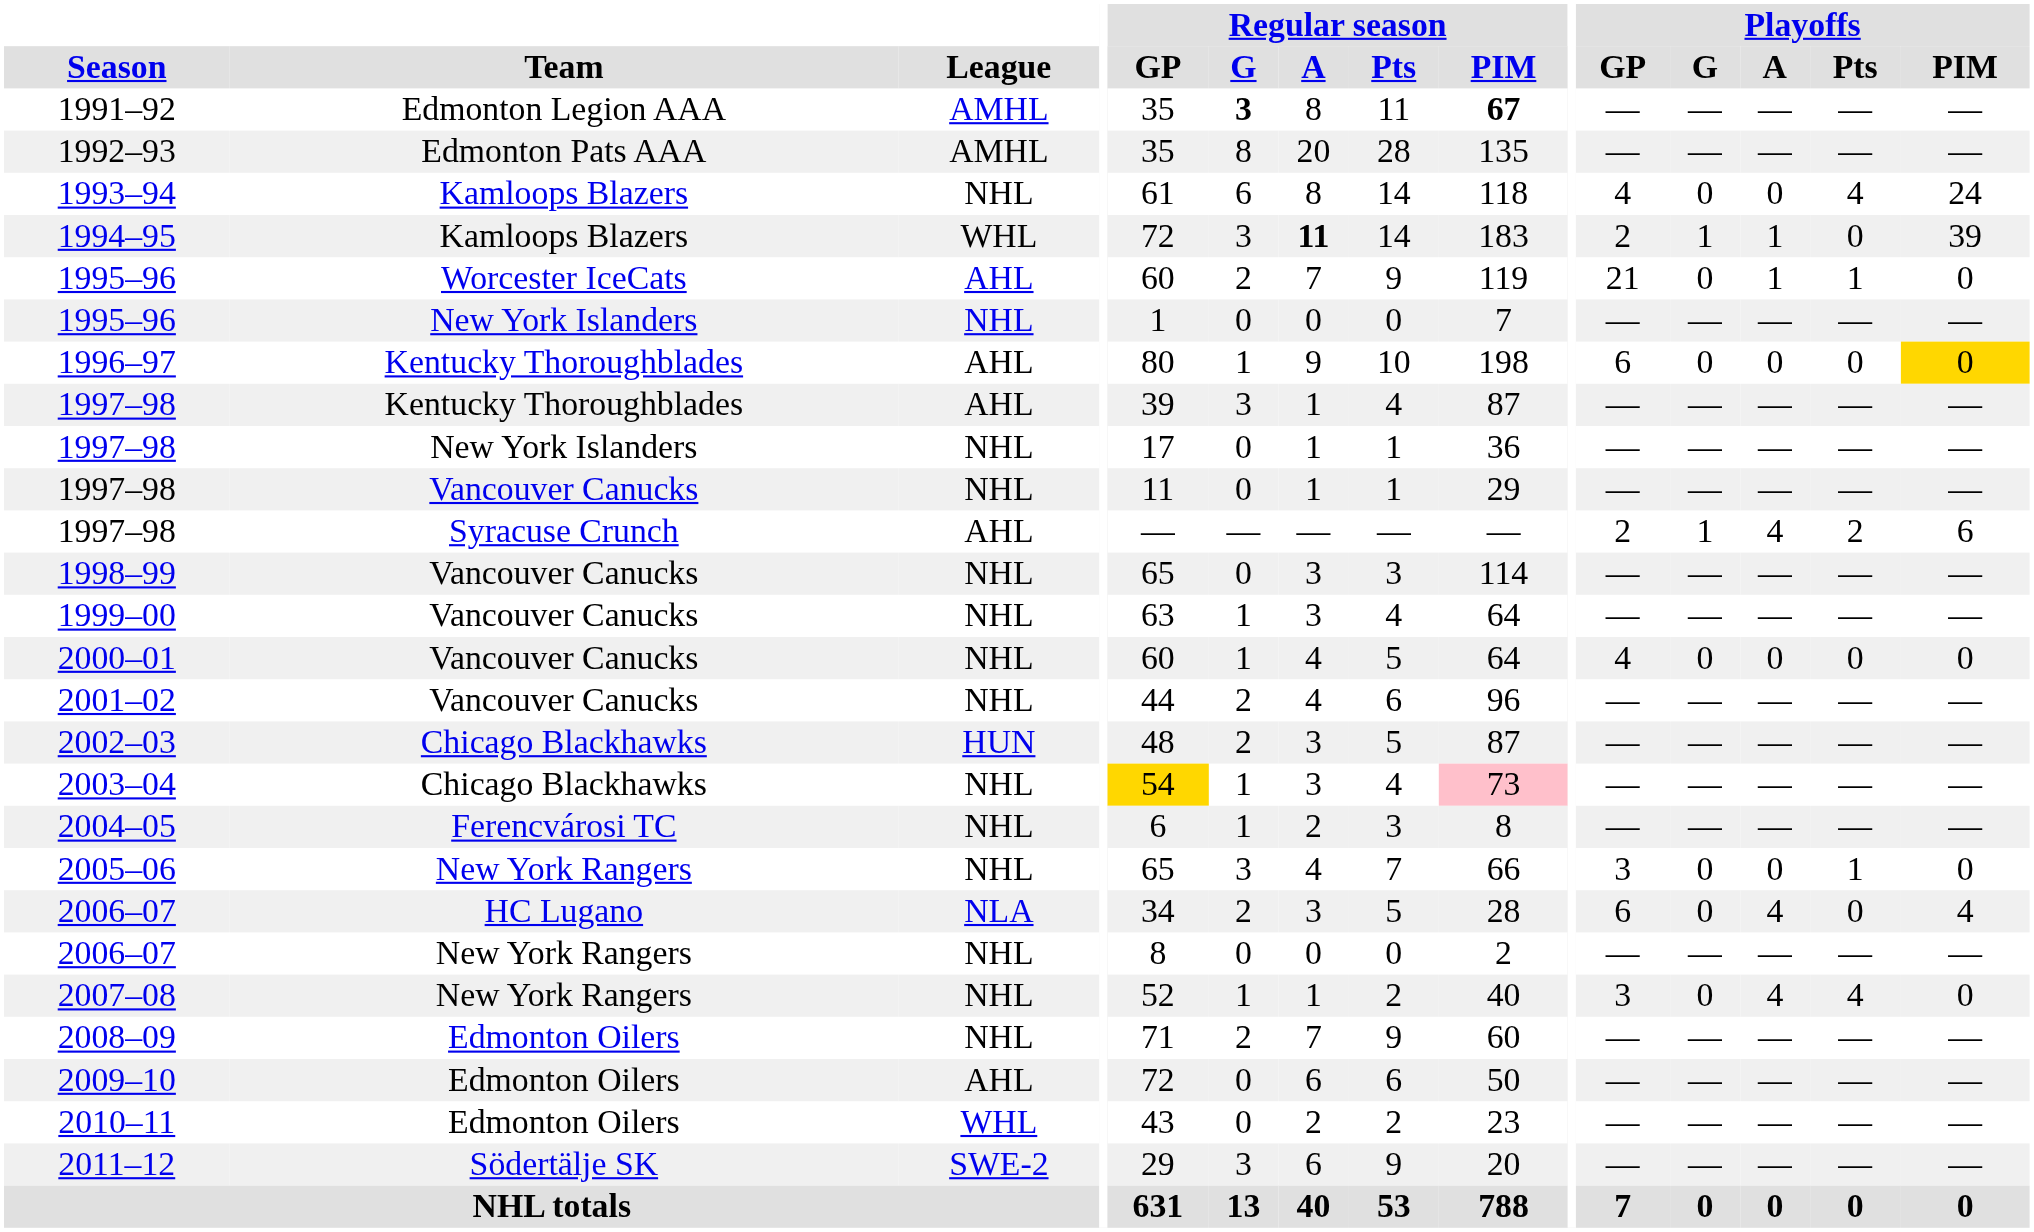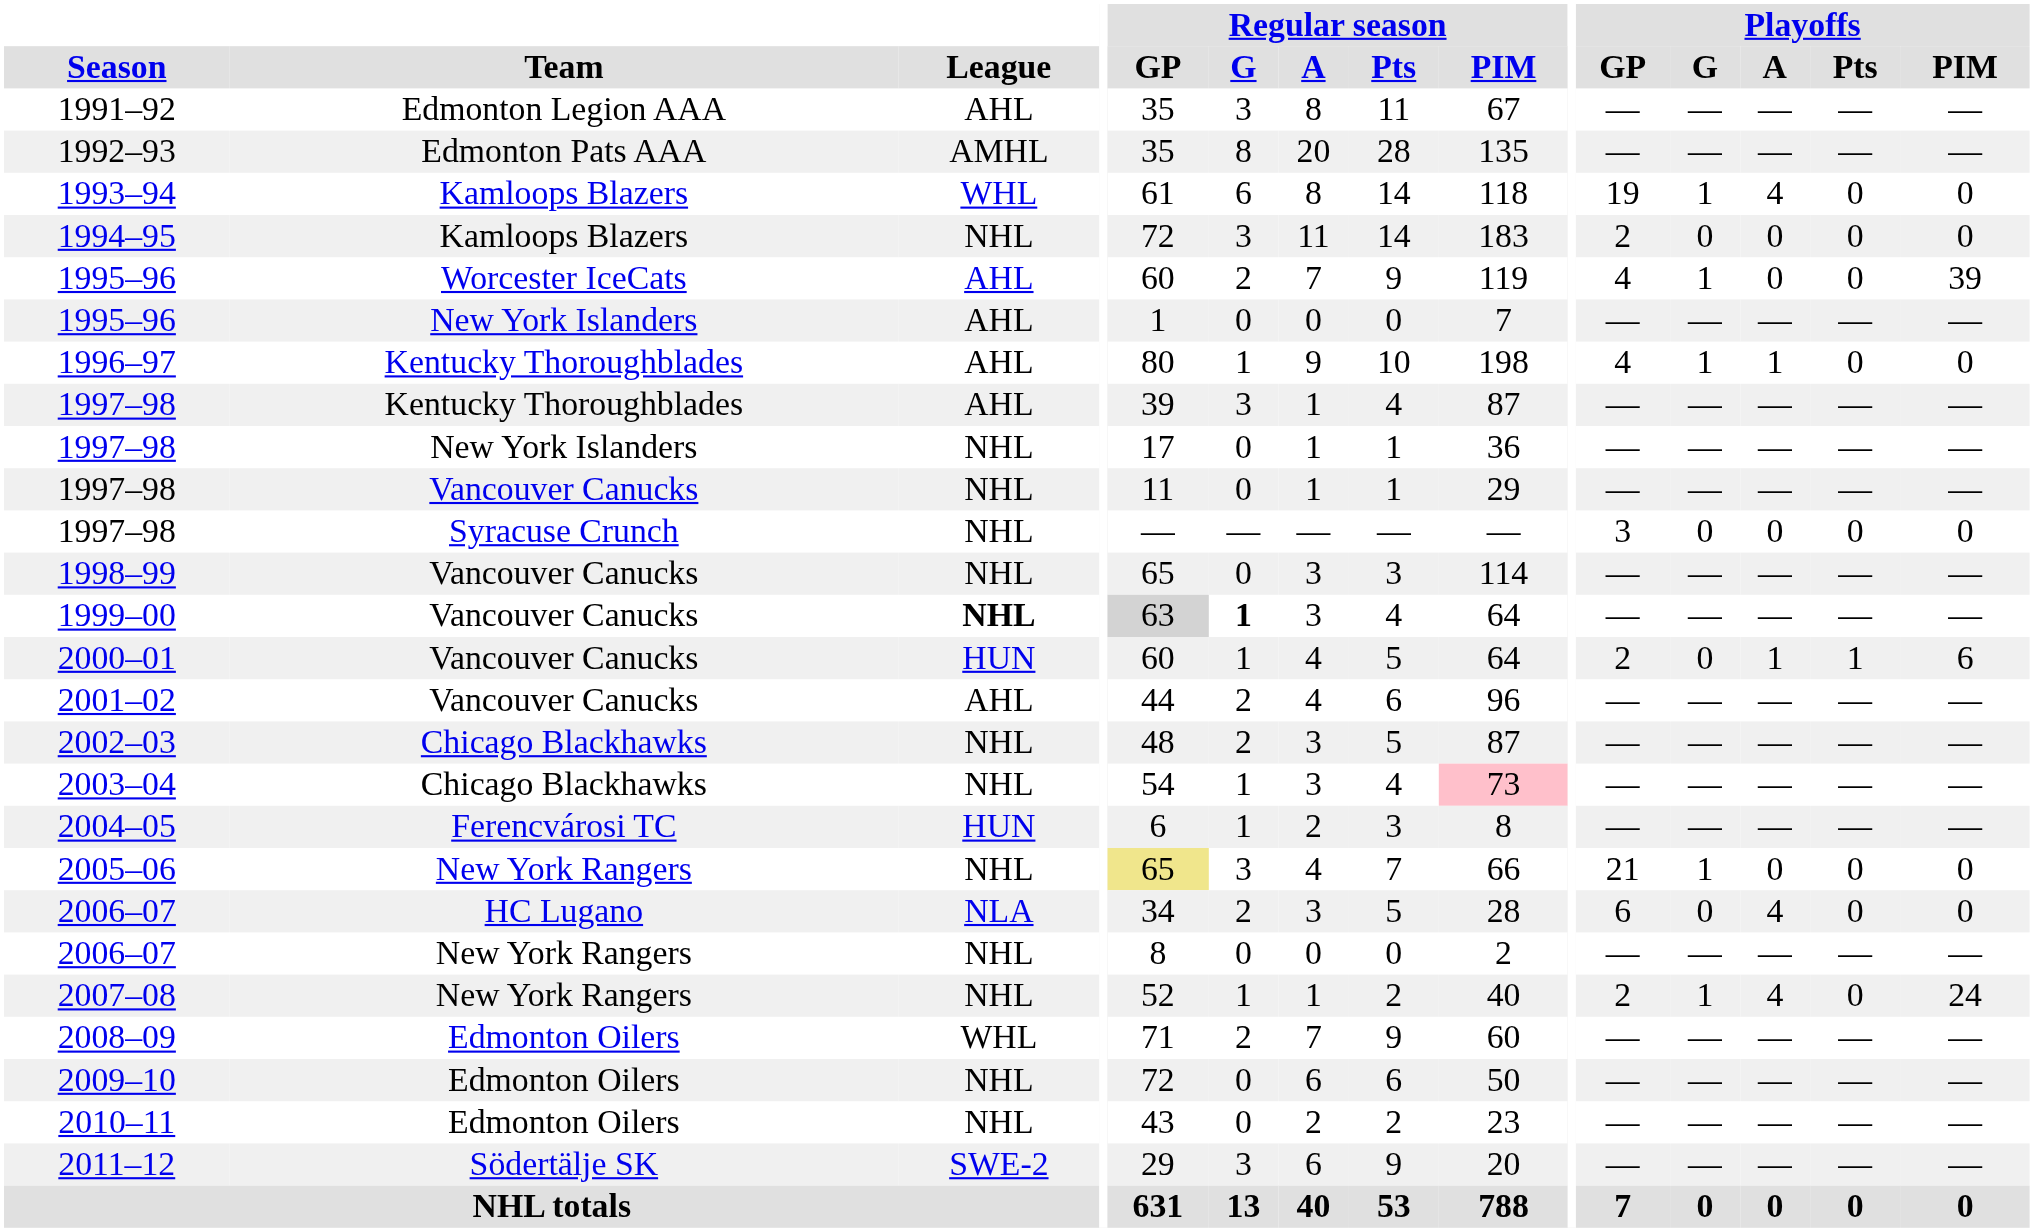 <table border="0" cellpadding="1" cellspacing="0" style="text-align:center; width:60em">
 <tr bgcolor="#e0e0e0">
 <th colspan="3" bgcolor="#ffffff"></th>
 <th rowspan="100" bgcolor="#ffffff"></th>
 <th colspan="5"><a href='#'>Regular season</a></th>
 <th rowspan="100" bgcolor="#ffffff"></th>
 <th colspan="5"><a href='#'>Playoffs</a></th>
 </tr>
 <tr bgcolor="#e0e0e0">
 <th><a href='#'>Season</a></th>
 <th>Team</th>
 <th>League</th>
 <th>GP</th>
 <th><a href='#'>G</a></th>
 <th><a href='#'>A</a></th>
 <th><a href='#'>Pts</a></th>
 <th><a href='#'>PIM</a></th>
 <th>GP</th>
 <th>G</th>
 <th>A</th>
 <th>Pts</th>
 <th>PIM</th>
 </tr>
 <tr>
 <td>1991–92</td>
 <td>Edmonton Legion AAA</td>
-<td><a href='#'>AMHL</a></td>
+<td>AHL</td>
 <td>35</td>
-<td><strong>3</strong></td>
+<td>3</td>
 <td>8</td>
 <td>11</td>
-<td><strong>67</strong></td>
+<td>67</td>
 <td>—</td>
 <td>—</td>
 <td>—</td>
 <td>—</td>
 <td>—</td>
 </tr>
 <tr bgcolor="#f0f0f0">
 <td>1992–93</td>
 <td>Edmonton Pats AAA</td>
 <td>AMHL</td>
 <td>35</td>
 <td>8</td>
 <td>20</td>
 <td>28</td>
 <td>135</td>
 <td>—</td>
 <td>—</td>
 <td>—</td>
 <td>—</td>
 <td>—</td>
 </tr>
 <tr>
 <td><a href='#'>1993–94</a></td>
 <td><a href='#'>Kamloops Blazers</a></td>
-<td>NHL</td>
+<td><a href='#'>WHL</a></td>
 <td>61</td>
 <td>6</td>
 <td>8</td>
 <td>14</td>
 <td>118</td>
+<td>19</td>
+<td>1</td>
 <td>4</td>
 <td>0</td>
 <td>0</td>
-<td>4</td>
-<td>24</td>
 </tr>
 <tr bgcolor="#f0f0f0">
 <td><a href='#'>1994–95</a></td>
 <td>Kamloops Blazers</td>
-<td>WHL</td>
+<td>NHL</td>
 <td>72</td>
 <td>3</td>
-<td><strong>11</strong></td>
+<td>11</td>
 <td>14</td>
 <td>183</td>
 <td>2</td>
-<td>1</td>
-<td>1</td>
 <td>0</td>
-<td>39</td>
+<td>0</td>
+<td>0</td>
+<td>0</td>
 </tr>
 <tr>
 <td><a href='#'>1995–96</a></td>
 <td><a href='#'>Worcester IceCats</a></td>
 <td><a href='#'>AHL</a></td>
 <td>60</td>
 <td>2</td>
 <td>7</td>
 <td>9</td>
 <td>119</td>
-<td>21</td>
-<td>0</td>
-<td>1</td>
+<td>4</td>
 <td>1</td>
 <td>0</td>
+<td>0</td>
+<td>39</td>
 </tr>
 <tr bgcolor="#f0f0f0">
 <td><a href='#'>1995–96</a></td>
 <td><a href='#'>New York Islanders</a></td>
-<td><a href='#'>NHL</a></td>
+<td>AHL</td>
 <td>1</td>
 <td>0</td>
 <td>0</td>
 <td>0</td>
 <td>7</td>
 <td>—</td>
 <td>—</td>
 <td>—</td>
 <td>—</td>
 <td>—</td>
 </tr>
 <tr>
 <td><a href='#'>1996–97</a></td>
 <td><a href='#'>Kentucky Thoroughblades</a></td>
 <td>AHL</td>
 <td>80</td>
 <td>1</td>
 <td>9</td>
 <td>10</td>
 <td>198</td>
-<td>6</td>
+<td>4</td>
+<td>1</td>
+<td>1</td>
 <td>0</td>
 <td>0</td>
-<td>0</td>
-<td style="background: gold;">0</td>
 </tr>
 <tr bgcolor="#f0f0f0">
 <td><a href='#'>1997–98</a></td>
 <td>Kentucky Thoroughblades</td>
 <td>AHL</td>
 <td>39</td>
 <td>3</td>
 <td>1</td>
 <td>4</td>
 <td>87</td>
 <td>—</td>
 <td>—</td>
 <td>—</td>
 <td>—</td>
 <td>—</td>
 </tr>
 <tr>
 <td><a href='#'>1997–98</a></td>
 <td>New York Islanders</td>
 <td>NHL</td>
 <td>17</td>
 <td>0</td>
 <td>1</td>
 <td>1</td>
 <td>36</td>
 <td>—</td>
 <td>—</td>
 <td>—</td>
 <td>—</td>
 <td>—</td>
 </tr>
 <tr bgcolor="#f0f0f0">
 <td>1997–98</td>
 <td><a href='#'>Vancouver Canucks</a></td>
 <td>NHL</td>
 <td>11</td>
 <td>0</td>
 <td>1</td>
 <td>1</td>
 <td>29</td>
 <td>—</td>
 <td>—</td>
 <td>—</td>
 <td>—</td>
 <td>—</td>
 </tr>
 <tr>
 <td>1997–98</td>
 <td><a href='#'>Syracuse Crunch</a></td>
-<td>AHL</td>
+<td>NHL</td>
 <td>—</td>
 <td>—</td>
 <td>—</td>
 <td>—</td>
 <td>—</td>
-<td>2</td>
-<td>1</td>
-<td>4</td>
-<td>2</td>
-<td>6</td>
+<td>3</td>
+<td>0</td>
+<td>0</td>
+<td>0</td>
+<td>0</td>
 </tr>
 <tr bgcolor="#f0f0f0">
 <td><a href='#'>1998–99</a></td>
 <td>Vancouver Canucks</td>
 <td>NHL</td>
 <td>65</td>
 <td>0</td>
 <td>3</td>
 <td>3</td>
 <td>114</td>
 <td>—</td>
 <td>—</td>
 <td>—</td>
 <td>—</td>
 <td>—</td>
 </tr>
 <tr>
 <td><a href='#'>1999–00</a></td>
 <td>Vancouver Canucks</td>
-<td>NHL</td>
-<td>63</td>
-<td>1</td>
+<td><strong>NHL</strong></td>
+<td style="background: lightgrey;">63</td>
+<td><strong>1</strong></td>
 <td>3</td>
 <td>4</td>
 <td>64</td>
 <td>—</td>
 <td>—</td>
 <td>—</td>
 <td>—</td>
 <td>—</td>
 </tr>
 <tr bgcolor="#f0f0f0">
 <td><a href='#'>2000–01</a></td>
 <td>Vancouver Canucks</td>
-<td>NHL</td>
+<td><a href='#'>HUN</a></td>
 <td>60</td>
 <td>1</td>
 <td>4</td>
 <td>5</td>
 <td>64</td>
-<td>4</td>
+<td>2</td>
 <td>0</td>
-<td>0</td>
-<td>0</td>
-<td>0</td>
+<td>1</td>
+<td>1</td>
+<td>6</td>
 </tr>
 <tr>
 <td><a href='#'>2001–02</a></td>
 <td>Vancouver Canucks</td>
-<td>NHL</td>
+<td>AHL</td>
 <td>44</td>
 <td>2</td>
 <td>4</td>
 <td>6</td>
 <td>96</td>
 <td>—</td>
 <td>—</td>
 <td>—</td>
 <td>—</td>
 <td>—</td>
 </tr>
 <tr bgcolor="#f0f0f0">
 <td><a href='#'>2002–03</a></td>
 <td><a href='#'>Chicago Blackhawks</a></td>
-<td><a href='#'>HUN</a></td>
+<td>NHL</td>
 <td>48</td>
 <td>2</td>
 <td>3</td>
 <td>5</td>
 <td>87</td>
 <td>—</td>
 <td>—</td>
 <td>—</td>
 <td>—</td>
 <td>—</td>
 </tr>
 <tr>
 <td><a href='#'>2003–04</a></td>
 <td>Chicago Blackhawks</td>
 <td>NHL</td>
-<td style="background: gold;">54</td>
+<td>54</td>
 <td>1</td>
 <td>3</td>
 <td>4</td>
 <td style="background: pink;">73</td>
 <td>—</td>
 <td>—</td>
 <td>—</td>
 <td>—</td>
 <td>—</td>
 </tr>
 <tr bgcolor="#f0f0f0">
 <td><a href='#'>2004–05</a></td>
 <td><a href='#'>Ferencvárosi TC</a></td>
-<td>NHL</td>
+<td><a href='#'>HUN</a></td>
 <td>6</td>
 <td>1</td>
 <td>2</td>
 <td>3</td>
 <td>8</td>
 <td>—</td>
 <td>—</td>
 <td>—</td>
 <td>—</td>
 <td>—</td>
 </tr>
 <tr>
 <td><a href='#'>2005–06</a></td>
 <td><a href='#'>New York Rangers</a></td>
 <td>NHL</td>
-<td>65</td>
+<td style="background: khaki;">65</td>
 <td>3</td>
 <td>4</td>
 <td>7</td>
 <td>66</td>
-<td>3</td>
+<td>21</td>
+<td>1</td>
 <td>0</td>
 <td>0</td>
-<td>1</td>
 <td>0</td>
 </tr>
 <tr bgcolor="#f0f0f0">
 <td><a href='#'>2006–07</a></td>
 <td><a href='#'>HC Lugano</a></td>
 <td><a href='#'>NLA</a></td>
 <td>34</td>
 <td>2</td>
 <td>3</td>
 <td>5</td>
 <td>28</td>
 <td>6</td>
 <td>0</td>
 <td>4</td>
 <td>0</td>
-<td>4</td>
+<td>0</td>
 </tr>
 <tr>
 <td><a href='#'>2006–07</a></td>
 <td>New York Rangers</td>
 <td>NHL</td>
 <td>8</td>
 <td>0</td>
 <td>0</td>
 <td>0</td>
 <td>2</td>
 <td>—</td>
 <td>—</td>
 <td>—</td>
 <td>—</td>
 <td>—</td>
 </tr>
 <tr bgcolor="#f0f0f0">
 <td><a href='#'>2007–08</a></td>
 <td>New York Rangers</td>
 <td>NHL</td>
 <td>52</td>
 <td>1</td>
 <td>1</td>
 <td>2</td>
 <td>40</td>
-<td>3</td>
-<td>0</td>
-<td>4</td>
+<td>2</td>
+<td>1</td>
 <td>4</td>
 <td>0</td>
+<td>24</td>
 </tr>
 <tr>
 <td><a href='#'>2008–09</a></td>
 <td><a href='#'>Edmonton Oilers</a></td>
-<td>NHL</td>
+<td>WHL</td>
 <td>71</td>
 <td>2</td>
 <td>7</td>
 <td>9</td>
 <td>60</td>
 <td>—</td>
 <td>—</td>
 <td>—</td>
 <td>—</td>
 <td>—</td>
 </tr>
 <tr bgcolor="#f0f0f0">
 <td><a href='#'>2009–10</a></td>
 <td>Edmonton Oilers</td>
-<td>AHL</td>
+<td>NHL</td>
 <td>72</td>
 <td>0</td>
 <td>6</td>
 <td>6</td>
 <td>50</td>
 <td>—</td>
 <td>—</td>
 <td>—</td>
 <td>—</td>
 <td>—</td>
 </tr>
 <tr>
 <td><a href='#'>2010–11</a></td>
 <td>Edmonton Oilers</td>
-<td><a href='#'>WHL</a></td>
+<td>NHL</td>
 <td>43</td>
 <td>0</td>
 <td>2</td>
 <td>2</td>
 <td>23</td>
 <td>—</td>
 <td>—</td>
 <td>—</td>
 <td>—</td>
 <td>—</td>
 </tr>
 <tr bgcolor="#f0f0f0">
 <td><a href='#'>2011–12</a></td>
 <td><a href='#'>Södertälje SK</a></td>
 <td><a href='#'>SWE-2</a></td>
 <td>29</td>
 <td>3</td>
 <td>6</td>
 <td>9</td>
 <td>20</td>
 <td>—</td>
 <td>—</td>
 <td>—</td>
 <td>—</td>
 <td>—</td>
 </tr>
 <tr bgcolor="#e0e0e0">
 <th colspan="3">NHL totals</th>
 <th>631</th>
 <th>13</th>
 <th>40</th>
 <th>53</th>
 <th>788</th>
 <th>7</th>
 <th>0</th>
 <th>0</th>
 <th>0</th>
 <th>0</th>
 </tr>
 </table>
